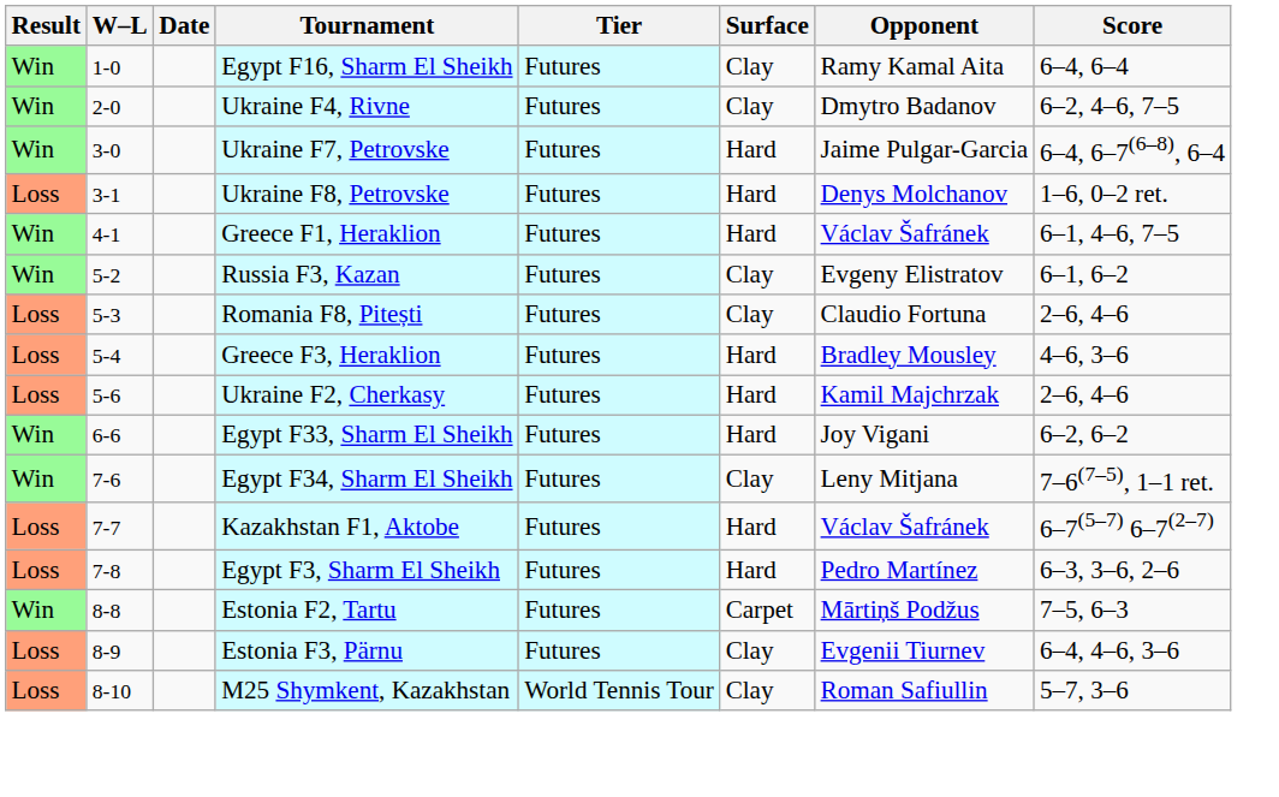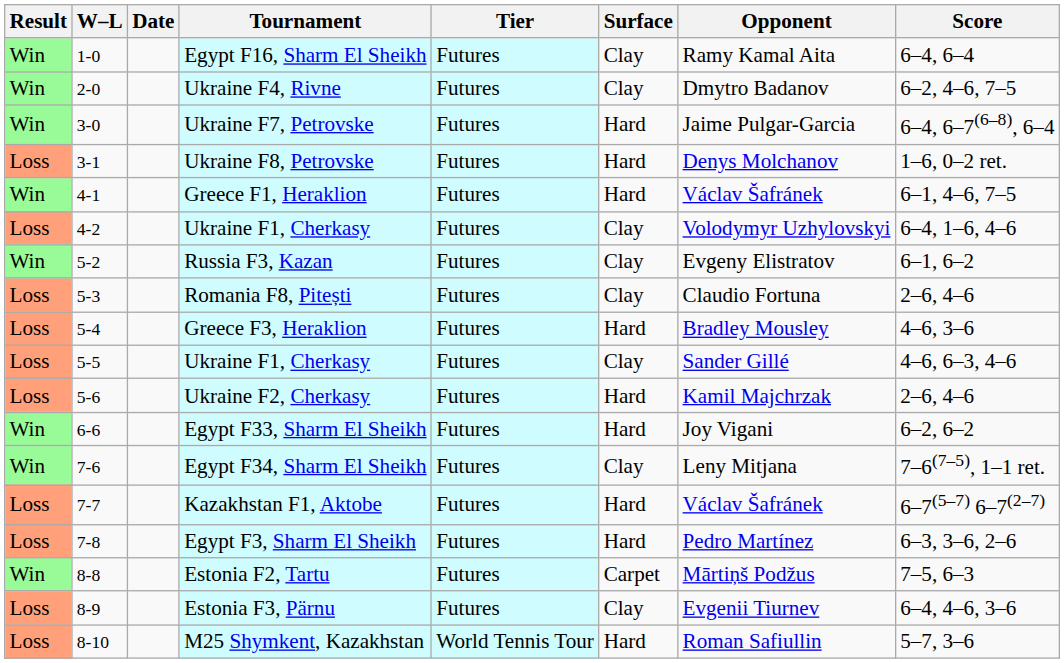 <table class="sortable wikitable">
 <tr>
 <th>Result</th>
 <th class="unsortable">W–L</th>
 <th>Date</th>
 <th>Tournament</th>
 <th>Tier</th>
 <th>Surface</th>
 <th>Opponent</th>
 <th class="unsortable">Score</th>
 </tr>
 <tr>
 <td style="background:#98fb98;">Win</td>
 <td><small>1-0</small></td>
 <td></td>
 <td style="background:#cffcff;">Egypt F16, <a href='#'>Sharm El Sheikh</a></td>
 <td style="background:#cffcff;">Futures</td>
 <td>Clay</td>
 <td> Ramy Kamal Aita</td>
 <td>6–4, 6–4</td>
 </tr>
 <tr>
 <td style="background:#98fb98;">Win</td>
 <td><small>2-0</small></td>
 <td></td>
 <td style="background:#cffcff;">Ukraine F4, <a href='#'>Rivne</a></td>
 <td style="background:#cffcff;">Futures</td>
 <td>Clay</td>
 <td> Dmytro Badanov</td>
 <td>6–2, 4–6, 7–5</td>
 </tr>
 <tr>
 <td style="background:#98fb98;">Win</td>
 <td><small>3-0</small></td>
 <td></td>
 <td style="background:#cffcff;">Ukraine F7, <a href='#'>Petrovske</a></td>
 <td style="background:#cffcff;">Futures</td>
 <td>Hard</td>
 <td> Jaime Pulgar-Garcia</td>
 <td>6–4, 6–7<sup>(6–8)</sup>, 6–4</td>
 </tr>
 <tr>
 <td style="background:#ffa07a;">Loss</td>
 <td><small>3-1</small></td>
 <td></td>
 <td style="background:#cffcff;">Ukraine F8, <a href='#'>Petrovske</a></td>
 <td style="background:#cffcff;">Futures</td>
 <td>Hard</td>
 <td> <a href='#'>Denys Molchanov</a></td>
 <td>1–6, 0–2 ret.</td>
 </tr>
 <tr>
 <td style="background:#98fb98;">Win</td>
 <td><small>4-1</small></td>
 <td></td>
 <td style="background:#cffcff;">Greece F1, <a href='#'>Heraklion</a></td>
 <td style="background:#cffcff;">Futures</td>
 <td>Hard</td>
 <td> <a href='#'>Václav Šafránek</a></td>
 <td>6–1, 4–6, 7–5</td>
 </tr>
 <tr>
+<td style="background:#ffa07a;">Loss</td>
+<td><small>4-2</small></td>
+<td></td>
+<td style="background:#cffcff;">Ukraine F1, <a href='#'>Cherkasy</a></td>
+<td style="background:#cffcff;">Futures</td>
+<td>Clay</td>
+<td> <a href='#'>Volodymyr Uzhylovskyi</a></td>
+<td>6–4, 1–6, 4–6</td>
+</tr>
+<tr>
 <td style="background:#98fb98;">Win</td>
 <td><small>5-2</small></td>
 <td></td>
 <td style="background:#cffcff;">Russia F3, <a href='#'>Kazan</a></td>
 <td style="background:#cffcff;">Futures</td>
 <td>Clay</td>
 <td> Evgeny Elistratov</td>
 <td>6–1, 6–2</td>
 </tr>
 <tr>
 <td style="background:#ffa07a;">Loss</td>
 <td><small>5-3</small></td>
 <td></td>
 <td style="background:#cffcff;">Romania F8, <a href='#'>Pitești</a></td>
 <td style="background:#cffcff;">Futures</td>
 <td>Clay</td>
 <td> Claudio Fortuna</td>
 <td>2–6, 4–6</td>
 </tr>
 <tr>
 <td style="background:#ffa07a;">Loss</td>
 <td><small>5-4</small></td>
 <td></td>
 <td style="background:#cffcff;">Greece F3, <a href='#'>Heraklion</a></td>
 <td style="background:#cffcff;">Futures</td>
 <td>Hard</td>
 <td> <a href='#'>Bradley Mousley</a></td>
 <td>4–6, 3–6</td>
+</tr>
+<tr>
+<td style="background:#ffa07a;">Loss</td>
+<td><small>5-5</small></td>
+<td></td>
+<td style="background:#cffcff;">Ukraine F1, <a href='#'>Cherkasy</a></td>
+<td style="background:#cffcff;">Futures</td>
+<td>Clay</td>
+<td> <a href='#'>Sander Gillé</a></td>
+<td>4–6, 6–3, 4–6</td>
 </tr>
 <tr>
 <td style="background:#ffa07a;">Loss</td>
 <td><small>5-6</small></td>
 <td></td>
 <td style="background:#cffcff;">Ukraine F2, <a href='#'>Cherkasy</a></td>
 <td style="background:#cffcff;">Futures</td>
 <td>Hard</td>
 <td> <a href='#'>Kamil Majchrzak</a></td>
 <td>2–6, 4–6</td>
 </tr>
 <tr>
 <td style="background:#98fb98;">Win</td>
 <td><small>6-6</small></td>
 <td></td>
 <td style="background:#cffcff;">Egypt F33, <a href='#'>Sharm El Sheikh</a></td>
 <td style="background:#cffcff;">Futures</td>
 <td>Hard</td>
 <td> Joy Vigani</td>
 <td>6–2, 6–2</td>
 </tr>
 <tr>
 <td style="background:#98fb98;">Win</td>
 <td><small>7-6</small></td>
 <td></td>
 <td style="background:#cffcff;">Egypt F34, <a href='#'>Sharm El Sheikh</a></td>
 <td style="background:#cffcff;">Futures</td>
 <td>Clay</td>
 <td> Leny Mitjana</td>
 <td>7–6<sup>(7–5)</sup>, 1–1 ret.</td>
 </tr>
 <tr>
 <td style="background:#ffa07a;">Loss</td>
 <td><small>7-7</small></td>
 <td></td>
 <td style="background:#cffcff;">Kazakhstan F1, <a href='#'>Aktobe</a></td>
 <td style="background:#cffcff;">Futures</td>
 <td>Hard</td>
 <td> <a href='#'>Václav Šafránek</a></td>
 <td>6–7<sup>(5–7)</sup>  6–7<sup>(2–7)</sup></td>
 </tr>
 <tr>
 <td style="background:#ffa07a;">Loss</td>
 <td><small>7-8</small></td>
 <td></td>
 <td style="background:#cffcff;">Egypt F3, <a href='#'>Sharm El Sheikh</a></td>
 <td style="background:#cffcff;">Futures</td>
 <td>Hard</td>
 <td> <a href='#'>Pedro Martínez</a></td>
 <td>6–3, 3–6, 2–6</td>
 </tr>
 <tr>
 <td style="background:#98fb98;">Win</td>
 <td><small>8-8</small></td>
 <td></td>
 <td style="background:#cffcff;">Estonia F2, <a href='#'>Tartu</a></td>
 <td style="background:#cffcff;">Futures</td>
 <td>Carpet</td>
 <td> <a href='#'>Mārtiņš Podžus</a></td>
 <td>7–5, 6–3</td>
 </tr>
 <tr>
 <td style="background:#ffa07a;">Loss</td>
 <td><small>8-9</small></td>
 <td></td>
 <td style="background:#cffcff;">Estonia F3, <a href='#'>Pärnu</a></td>
 <td style="background:#cffcff;">Futures</td>
 <td>Clay</td>
 <td> <a href='#'>Evgenii Tiurnev</a></td>
 <td>6–4, 4–6, 3–6</td>
 </tr>
 <tr>
 <td style="background:#ffa07a;">Loss</td>
 <td><small>8-10</small></td>
 <td></td>
 <td style="background:#cffcff;">M25 <a href='#'>Shymkent</a>, Kazakhstan</td>
 <td style="background:#cffcff;">World Tennis Tour</td>
-<td>Clay</td>
+<td>Hard</td>
 <td> <a href='#'>Roman Safiullin</a></td>
 <td>5–7, 3–6</td>
 </tr>
 </table>
